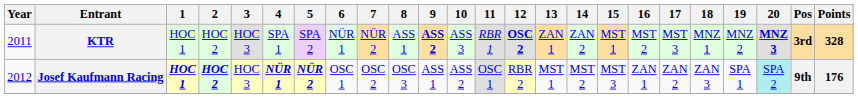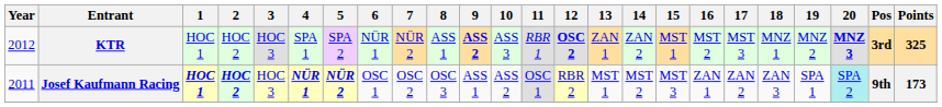 <table class="wikitable" style="text-align:center; font-size:85%">
 <tr>
 <th>Year</th>
 <th>Entrant</th>
 <th>1</th>
 <th>2</th>
 <th>3</th>
 <th>4</th>
 <th>5</th>
 <th>6</th>
 <th>7</th>
 <th>8</th>
 <th>9</th>
 <th>10</th>
 <th>11</th>
 <th>12</th>
 <th>13</th>
 <th>14</th>
 <th>15</th>
 <th>16</th>
 <th>17</th>
 <th>18</th>
 <th>19</th>
 <th>20</th>
 <th>Pos</th>
 <th>Points</th>
 </tr>
 <tr>
-<td><a href='#'>2011</a></td>
+<td><a href='#'>2012</a></td>
 <th><a href='#'>KTR</a></th>
 <td style="background:#DFFFDF;"><a href='#'>HOC<br>1</a><br></td>
 <td style="background:#DFFFDF;"><a href='#'>HOC<br>2</a><br></td>
 <td style="background:#DFDFDF;"><a href='#'>HOC<br>3</a><br></td>
 <td style="background:#DFFFDF;"><a href='#'>SPA<br>1</a><br></td>
 <td style="background:#EFCFFF;"><a href='#'>SPA<br>2</a><br></td>
 <td style="background:#DFFFDF;"><a href='#'>NÜR<br>1</a><br></td>
 <td style="background:#FFDF9F;"><a href='#'>NÜR<br>2</a><br></td>
 <td style="background:#DFFFDF;"><a href='#'>ASS<br>1</a><br></td>
 <td style="background:#FFDF9F;"><strong><a href='#'>ASS<br>2</a></strong><br></td>
 <td style="background:#DFFFDF;"><a href='#'>ASS<br>3</a><br></td>
 <td style="background:#DFDFDF;"><em><a href='#'>RBR<br>1</a></em><br></td>
 <td style="background:#DFDFDF;"><strong><a href='#'>OSC<br>2</a></strong><br></td>
 <td style="background:#FFDF9F;"><a href='#'>ZAN<br>1</a><br></td>
 <td style="background:#DFFFDF;"><a href='#'>ZAN<br>2</a><br></td>
 <td style="background:#FFDF9F;"><a href='#'>MST<br>1</a><br></td>
 <td style="background:#DFFFDF;"><a href='#'>MST<br>2</a><br></td>
 <td style="background:#DFFFDF;"><a href='#'>MST<br>3</a><br></td>
 <td style="background:#DFFFDF;"><a href='#'>MNZ<br>1</a><br></td>
 <td style="background:#DFFFDF;"><a href='#'>MNZ<br>2</a><br></td>
 <td style="background:#DFDFDF;"><strong><a href='#'>MNZ<br>3</a></strong><br></td>
 <th style="background:#FFDF9F;">3rd</th>
-<th style="background:#FFDF9F;">328</th>
+<th style="background:#FFDF9F;">325</th>
 </tr>
 <tr>
-<td><a href='#'>2012</a></td>
+<td><a href='#'>2011</a></td>
 <th nowrap><a href='#'>Josef Kaufmann Racing</a></th>
 <td style="background:#FFFFBF;"><strong><em><a href='#'>HOC<br>1</a></em></strong><br></td>
 <td style="background:#DFFFDF;"><strong><em><a href='#'>HOC<br>2</a></em></strong><br></td>
 <td style="background:#FFFFBF;"><a href='#'>HOC<br>3</a><br></td>
 <td style="background:#FFFFBF;"><strong><em><a href='#'>NÜR<br>1</a></em></strong><br></td>
 <td style="background:#FFFFBF;"><strong><em><a href='#'>NÜR<br>2</a></em></strong><br></td>
 <td><a href='#'>OSC<br>1</a></td>
 <td><a href='#'>OSC<br>2</a></td>
 <td><a href='#'>OSC<br>3</a></td>
 <td><a href='#'>ASS<br>1</a></td>
 <td><a href='#'>ASS<br>2</a></td>
 <td style="background:#DFDFDF;"><a href='#'>OSC<br>1</a><br></td>
 <td style="background:#FFFFBF;"><a href='#'>RBR<br>2</a><br></td>
 <td><a href='#'>MST<br>1</a></td>
 <td><a href='#'>MST<br>2</a></td>
 <td><a href='#'>MST<br>3</a></td>
 <td><a href='#'>ZAN<br>1</a></td>
 <td><a href='#'>ZAN<br>2</a></td>
 <td><a href='#'>ZAN<br>3</a></td>
 <td><a href='#'>SPA<br>1</a></td>
 <td style="background: paleturquoise;"><a href='#'>SPA<br>2</a></td>
 <th>9th</th>
-<th>176</th>
+<th>173</th>
 </tr>
 <tr>
 </tr>
 </table>
